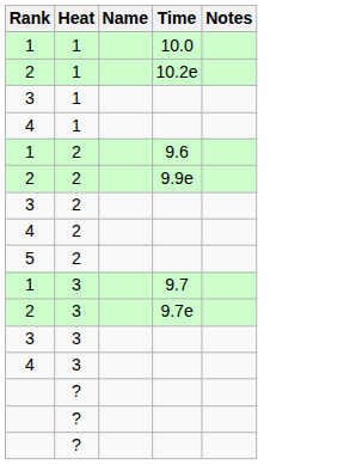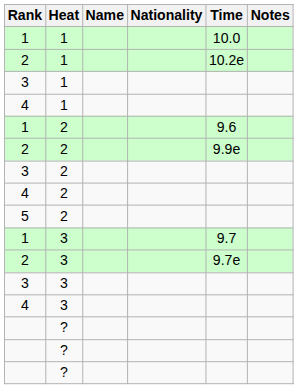 <table class="wikitable sortable" style="text-align:center">
 <tr>
 <th>Rank</th>
 <th>Heat</th>
 <th>Name</th>
+<th>Nationality</th>
 <th>Time</th>
 <th>Notes</th>
 </tr>
 <tr bgcolor=ccffcc>
 <td>1</td>
 <td>1</td>
+<td align=left></td>
 <td align=left></td>
 <td>10.0</td>
 <td></td>
 </tr>
 <tr bgcolor=ccffcc>
 <td>2</td>
 <td>1</td>
 <td align=left></td>
+<td align=left></td>
 <td>10.2e</td>
 <td></td>
 </tr>
 <tr>
 <td>3</td>
 <td>1</td>
+<td align=left></td>
 <td align=left></td>
 <td></td>
 <td></td>
 </tr>
 <tr>
 <td>4</td>
 <td>1</td>
 <td align=left></td>
+<td align=left></td>
 <td></td>
 <td></td>
 </tr>
 <tr bgcolor=ccffcc>
 <td>1</td>
 <td>2</td>
+<td align=left></td>
 <td align=left></td>
 <td>9.6</td>
 <td></td>
 </tr>
 <tr bgcolor=ccffcc>
 <td>2</td>
 <td>2</td>
 <td align=left></td>
+<td align=left></td>
 <td>9.9e</td>
 <td></td>
 </tr>
 <tr>
 <td>3</td>
 <td>2</td>
+<td align=left></td>
 <td align=left></td>
 <td></td>
 <td></td>
 </tr>
 <tr>
 <td>4</td>
 <td>2</td>
 <td align=left></td>
+<td align=left></td>
 <td></td>
 <td></td>
 </tr>
 <tr>
 <td>5</td>
 <td>2</td>
+<td align=left></td>
 <td align=left></td>
 <td></td>
 <td></td>
 </tr>
 <tr bgcolor=ccffcc>
 <td>1</td>
 <td>3</td>
 <td align=left></td>
+<td align=left></td>
 <td>9.7</td>
 <td></td>
 </tr>
 <tr bgcolor=ccffcc>
 <td>2</td>
 <td>3</td>
+<td align=left></td>
 <td align=left></td>
 <td>9.7e</td>
 <td></td>
 </tr>
 <tr>
 <td>3</td>
 <td>3</td>
 <td align=left></td>
+<td align=left></td>
 <td></td>
 <td></td>
 </tr>
 <tr>
 <td>4</td>
 <td>3</td>
+<td align=left></td>
 <td align=left></td>
 <td></td>
 <td></td>
 </tr>
 <tr>
 <td></td>
 <td>?</td>
 <td align=left></td>
-<td></td>
-<td></td>
-</tr>
-<tr>
-<td></td>
-<td>?</td>
 <td align=left></td>
 <td></td>
 <td></td>
 </tr>
 <tr>
 <td></td>
 <td>?</td>
 <td align=left></td>
+<td align=left></td>
+<td></td>
+<td></td>
+</tr>
+<tr>
+<td></td>
+<td>?</td>
+<td align=left></td>
+<td align=left></td>
 <td></td>
 <td></td>
 </tr>
 </table>
